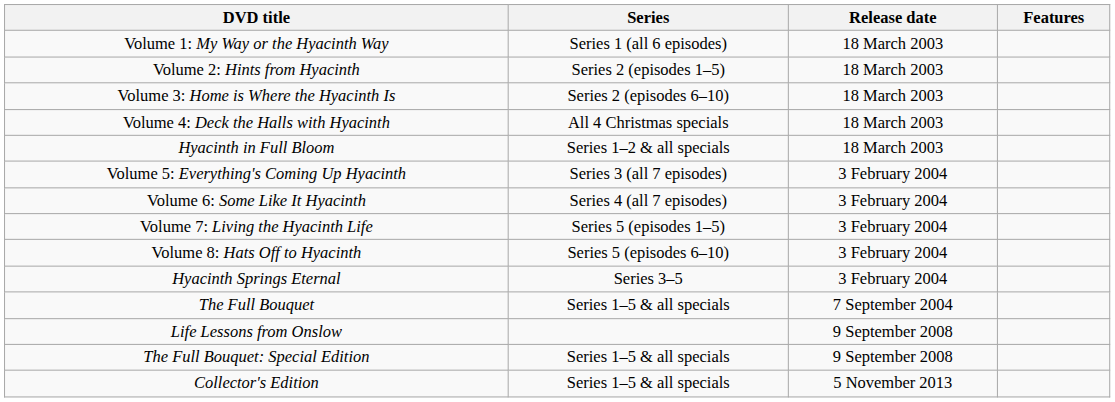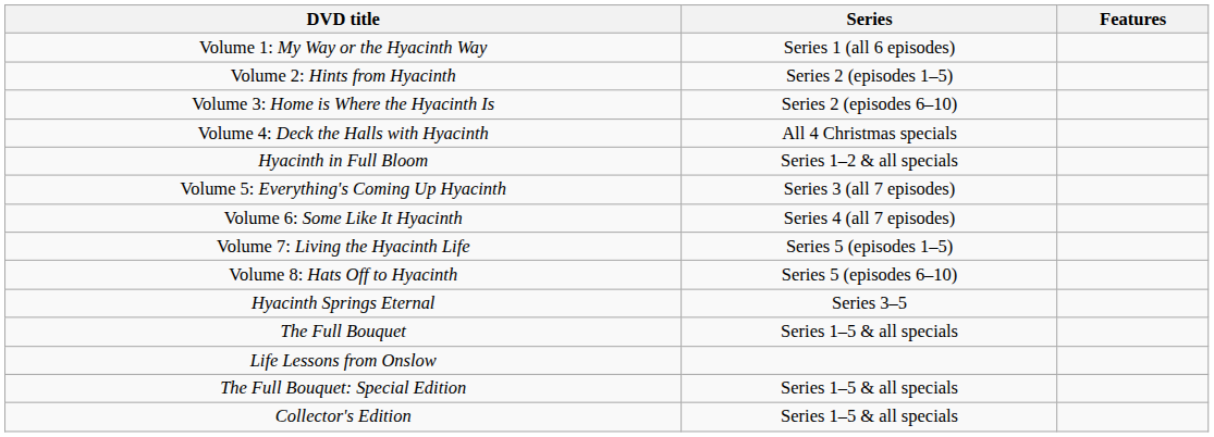 <table class="wikitable" style="width:85%; text-align:center;">
 <tr>
 <th>DVD title</th>
 <th>Series</th>
-<th>Release date</th>
 <th>Features</th>
 </tr>
 <tr>
 <td>Volume 1: <em>My Way or the Hyacinth Way</em></td>
 <td>Series 1 (all 6 episodes)</td>
-<td>18 March 2003</td>
 <td></td>
 </tr>
 <tr>
 <td>Volume 2: <em>Hints from Hyacinth</em></td>
 <td>Series 2 (episodes 1–5)</td>
-<td>18 March 2003</td>
 <td></td>
 </tr>
 <tr>
 <td>Volume 3: <em>Home is Where the Hyacinth Is</em></td>
 <td>Series 2 (episodes 6–10)</td>
-<td>18 March 2003</td>
 <td></td>
 </tr>
 <tr>
 <td>Volume 4: <em>Deck the Halls with Hyacinth</em></td>
 <td>All 4 Christmas specials</td>
-<td>18 March 2003</td>
 <td></td>
 </tr>
 <tr>
 <td><em>Hyacinth in Full Bloom</em> </td>
 <td>Series 1–2 & all specials</td>
-<td>18 March 2003</td>
 <td></td>
 </tr>
 <tr>
 <td>Volume 5: <em>Everything's Coming Up Hyacinth</em></td>
 <td>Series 3 (all 7 episodes)</td>
-<td>3 February 2004</td>
 <td></td>
 </tr>
 <tr>
 <td>Volume 6: <em>Some Like It Hyacinth</em></td>
 <td>Series 4 (all 7 episodes)</td>
-<td>3 February 2004</td>
 <td></td>
 </tr>
 <tr>
 <td>Volume 7: <em>Living the Hyacinth Life</em></td>
 <td>Series 5 (episodes 1–5)</td>
-<td>3 February 2004</td>
 <td></td>
 </tr>
 <tr>
 <td>Volume 8: <em>Hats Off to Hyacinth</em></td>
 <td>Series 5 (episodes 6–10)</td>
-<td>3 February 2004</td>
 <td></td>
 </tr>
 <tr>
 <td><em>Hyacinth Springs Eternal</em> </td>
 <td>Series 3–5</td>
-<td>3 February 2004</td>
 <td></td>
 </tr>
 <tr>
 <td><em>The Full Bouquet</em> </td>
 <td>Series 1–5 & all specials</td>
-<td>7 September 2004</td>
 <td></td>
 </tr>
 <tr>
 <td><em>Life Lessons from Onslow</em></td>
 <td></td>
-<td>9 September 2008</td>
 <td></td>
 </tr>
 <tr>
 <td><em>The Full Bouquet: Special Edition</em> </td>
 <td>Series 1–5 & all specials</td>
-<td>9 September 2008</td>
 <td></td>
 </tr>
 <tr>
 <td><em>Collector's Edition</em></td>
 <td>Series 1–5 & all specials</td>
-<td>5 November 2013</td>
 <td></td>
 </tr>
 </table>
